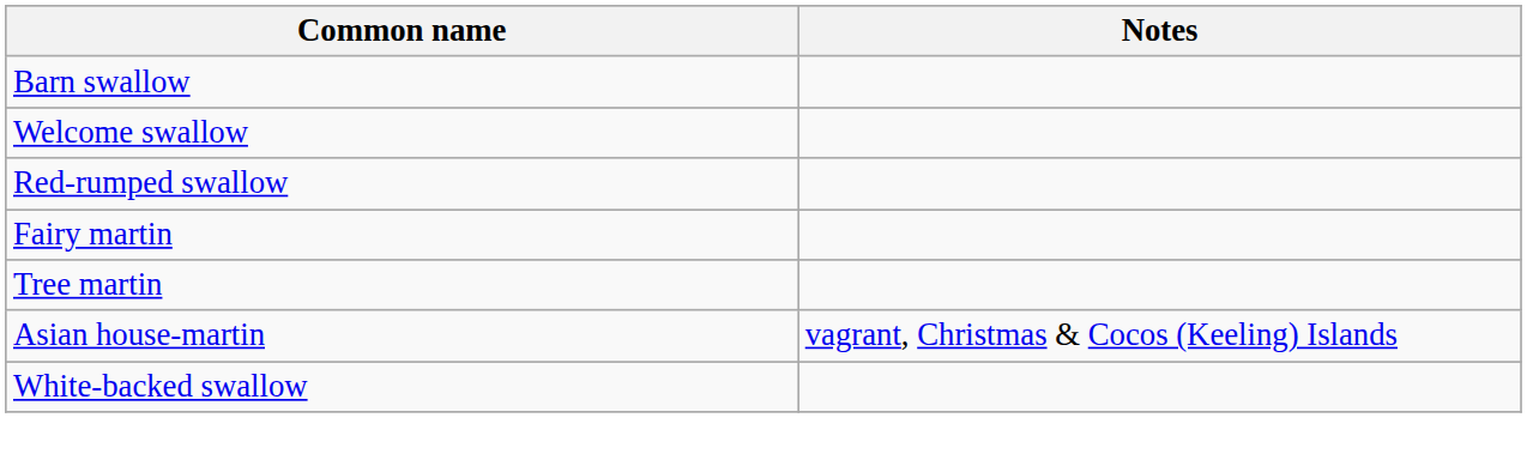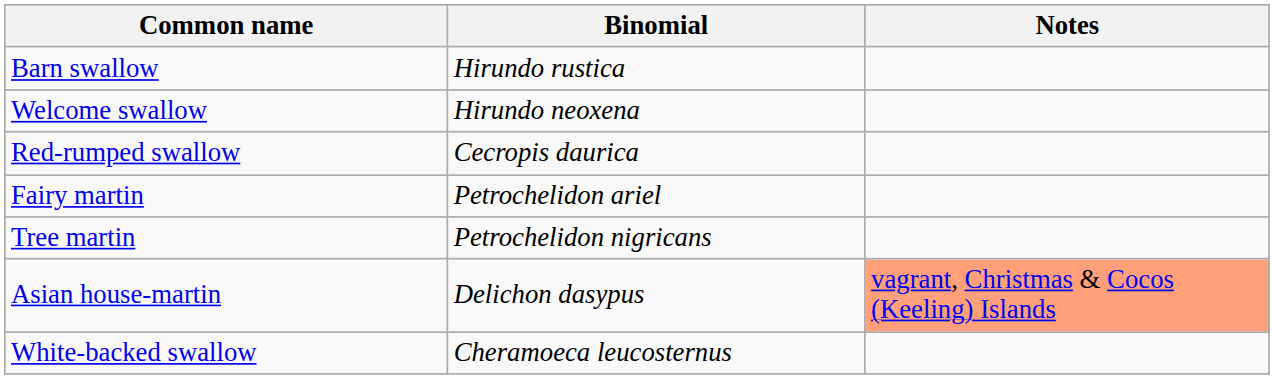 <table style="width:60%;" class="wikitable">
 <tr>
 <th width=35%>Common name</th>
+<th width=33%>Binomial</th>
 <th width=32%>Notes</th>
 </tr>
 <tr>
 <td><a href='#'>Barn swallow</a></td>
+<td><em>Hirundo rustica</em></td>
 <td></td>
 </tr>
 <tr>
 <td><a href='#'>Welcome swallow</a></td>
+<td><em>Hirundo neoxena</em></td>
 <td></td>
 </tr>
 <tr>
 <td><a href='#'>Red-rumped swallow</a></td>
+<td><em>Cecropis daurica</em></td>
 <td></td>
 </tr>
 <tr>
 <td><a href='#'>Fairy martin</a></td>
+<td><em>Petrochelidon ariel</em></td>
 <td></td>
 </tr>
 <tr>
 <td><a href='#'>Tree martin</a></td>
+<td><em>Petrochelidon nigricans</em></td>
 <td></td>
 </tr>
 <tr>
 <td><a href='#'>Asian house-martin</a></td>
-<td><a href='#'>vagrant</a>, <a href='#'>Christmas</a> & <a href='#'>Cocos (Keeling) Islands</a></td>
+<td><em>Delichon dasypus</em></td>
+<td style="background: lightsalmon;"><a href='#'>vagrant</a>, <a href='#'>Christmas</a> & <a href='#'>Cocos (Keeling) Islands</a></td>
 </tr>
 <tr>
 <td><a href='#'>White-backed swallow</a></td>
+<td><em>Cheramoeca leucosternus</em></td>
 <td></td>
 </tr>
 </table>
